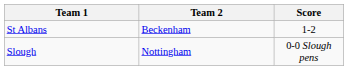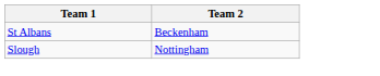 <table class="wikitable" style="font-size: 100%">
 <tr>
 <th width=200>Team 1</th>
 <th width=200>Team 2</th>
-<th width=100>Score</th>
 </tr>
 <tr>
 <td><a href='#'>St Albans</a></td>
 <td><a href='#'>Beckenham</a></td>
-<td align=center>1-2</td>
 </tr>
 <tr>
 <td><a href='#'>Slough</a></td>
 <td><a href='#'>Nottingham</a></td>
-<td align=center>0-0 <em>Slough pens</em></td>
 </tr>
 </table>
